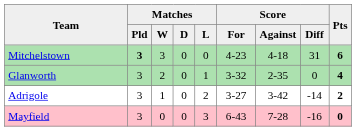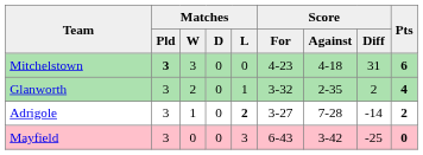 <table style=border-collapse:collapse border=1 cellspacing=0 cellpadding=5>
 <tr align=center bgcolor=#efefef>
 <th rowspan=2 width=165>Team</th>
 <th colspan=4>Matches</th>
 <th colspan=3>Score</th>
 <th rowspan=2width=20>Pts</th>
 </tr>
 <tr align=center bgcolor=#efefef>
 <th width=20>Pld</th>
 <th width=20>W</th>
 <th width=20>D</th>
 <th width=20>L</th>
 <th width=45>For</th>
 <th width=45>Against</th>
 <th width=30>Diff</th>
 </tr>
 <tr align=center  style="background:#ACE1AF;">
 <td style="text-align:left;"><a href='#'>Mitchelstown</a></td>
 <td><strong>3</strong></td>
 <td>3</td>
 <td>0</td>
 <td>0</td>
 <td>4-23</td>
 <td>4-18</td>
 <td>31</td>
 <td><strong>6</strong></td>
 </tr>
 <tr align=center style="background:#ACE1AF;">
 <td style="text-align:left;"><a href='#'>Glanworth</a></td>
 <td>3</td>
 <td>2</td>
 <td>0</td>
 <td>1</td>
 <td>3-32</td>
 <td>2-35</td>
-<td>0</td>
+<td>2</td>
 <td><strong>4</strong></td>
 </tr>
 <tr align=center>
 <td style="text-align:left;"><a href='#'>Adrigole</a></td>
 <td>3</td>
 <td>1</td>
 <td>0</td>
-<td>2</td>
+<td><strong>2</strong></td>
 <td>3-27</td>
-<td>3-42</td>
+<td>7-28</td>
 <td>-14</td>
 <td><strong>2</strong></td>
 </tr>
 <tr align=center style="background:#FFC0CB;">
 <td style="text-align:left;"><a href='#'>Mayfield</a></td>
 <td>3</td>
 <td>0</td>
 <td>0</td>
 <td>3</td>
 <td>6-43</td>
-<td>7-28</td>
-<td>-16</td>
+<td>3-42</td>
+<td>-25</td>
 <td><strong>0</strong></td>
 </tr>
 </table>
